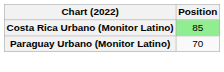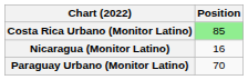 <table class="wikitable sortable plainrowheaders" style="text-align:center">
 <tr>
 <th scope="col">Chart (2022)</th>
 <th scope="col">Position</th>
 </tr>
 <tr>
 <th scope="row">Costa Rica Urbano (Monitor Latino)</th>
 <td style="background: lightgreen;">85</td>
 </tr>
 <tr>
+<th scope="row">Nicaragua (Monitor Latino)</th>
+<td>16</td>
+</tr>
+<tr>
 <th scope="row">Paraguay Urbano (Monitor Latino)</th>
 <td>70</td>
 </tr>
 </table>
